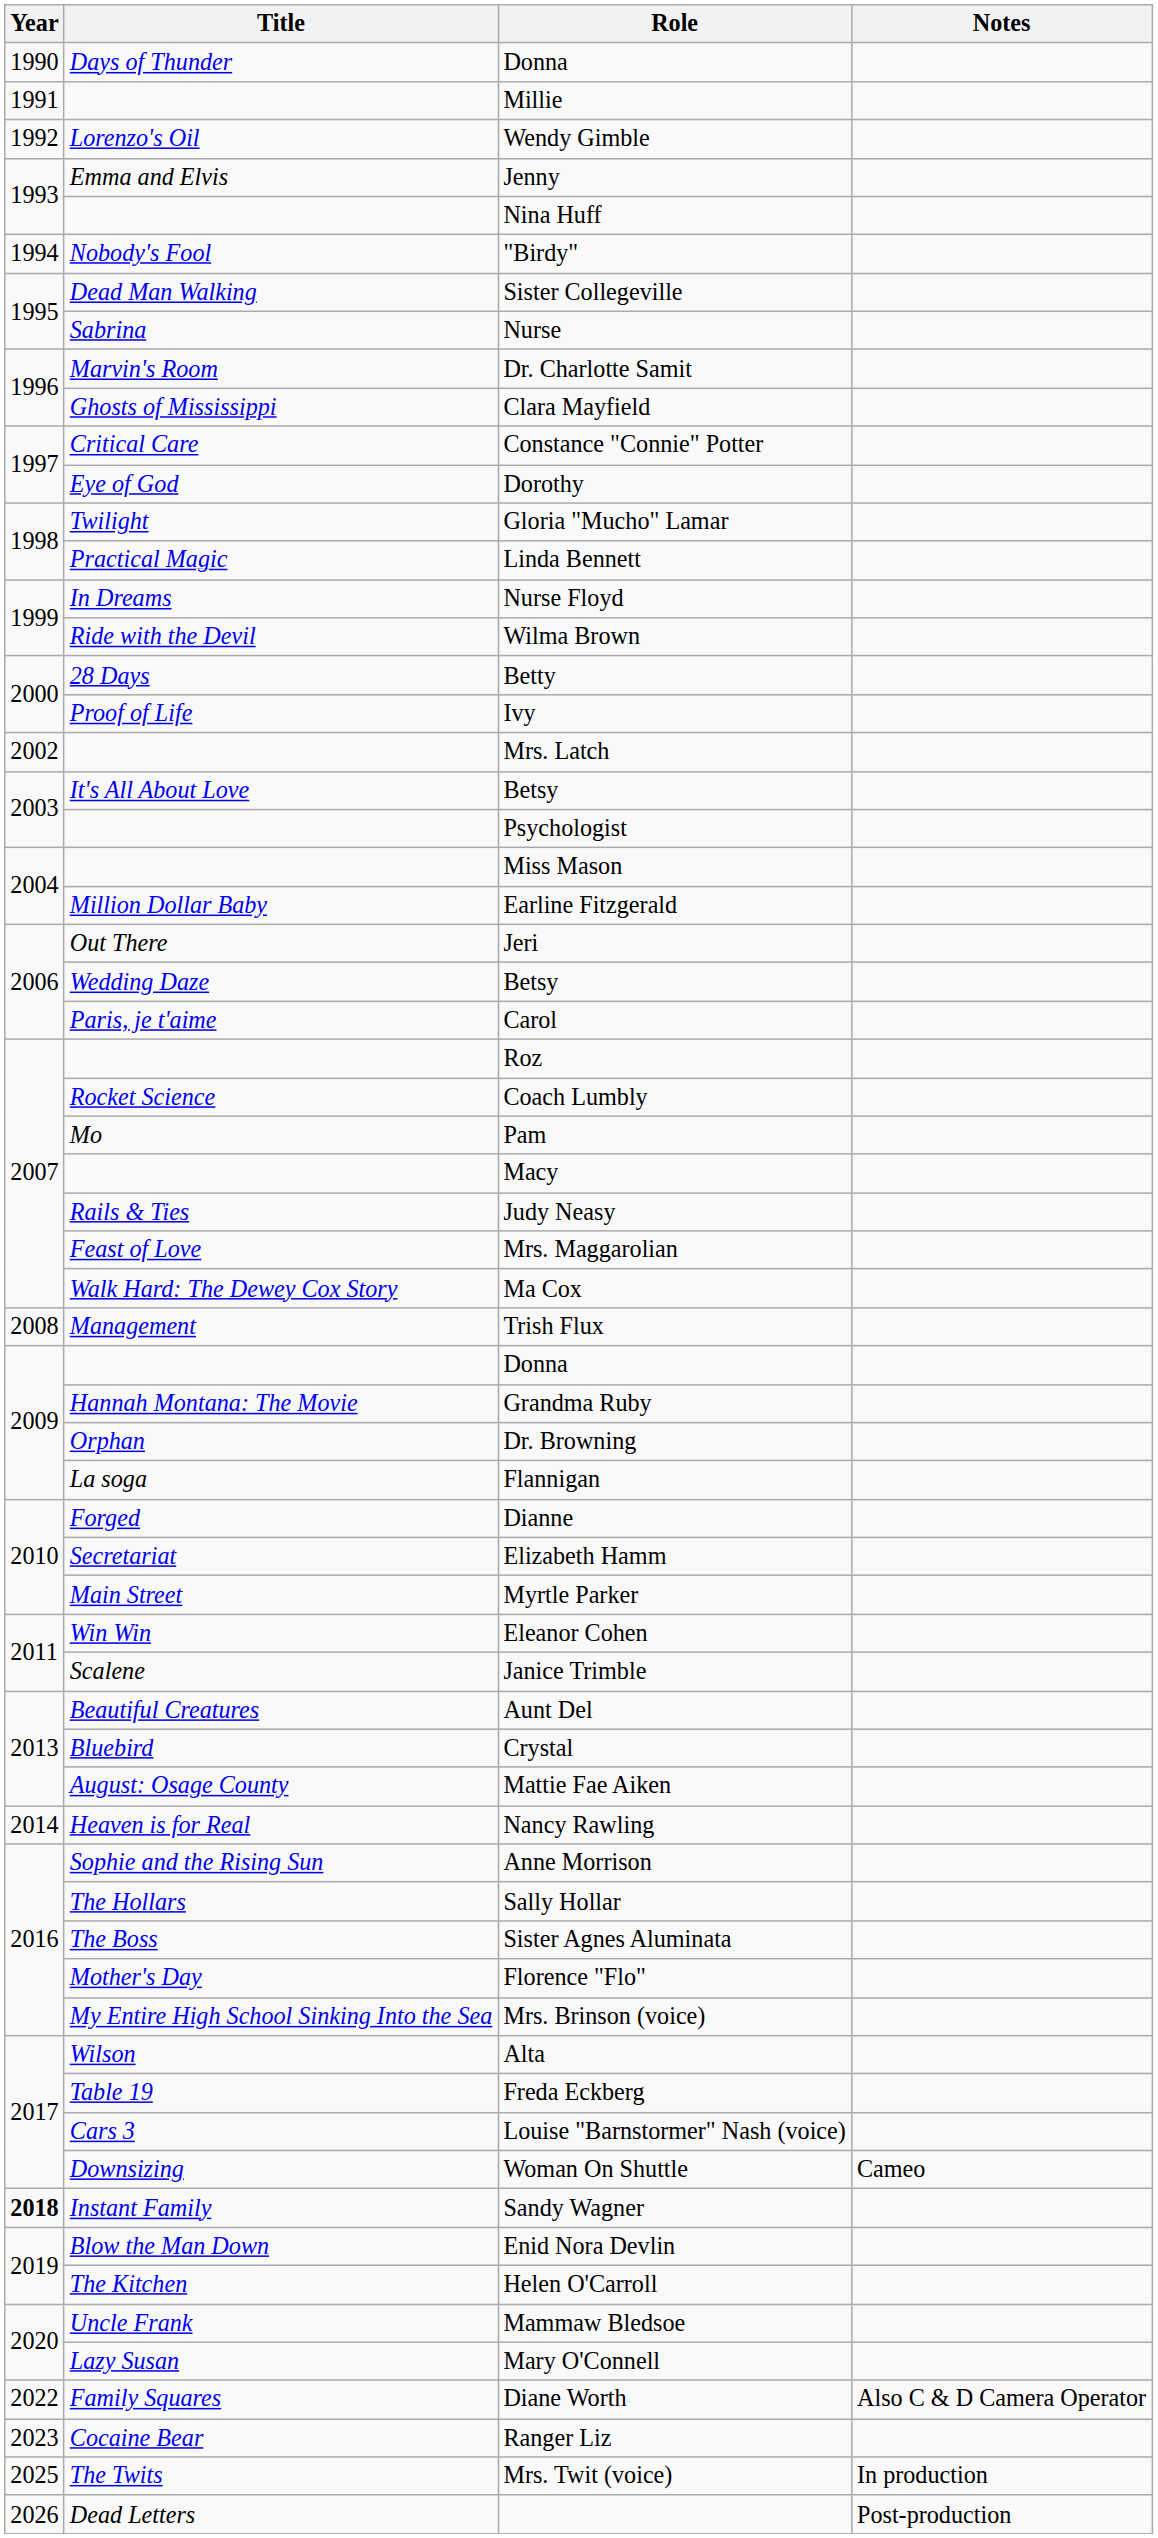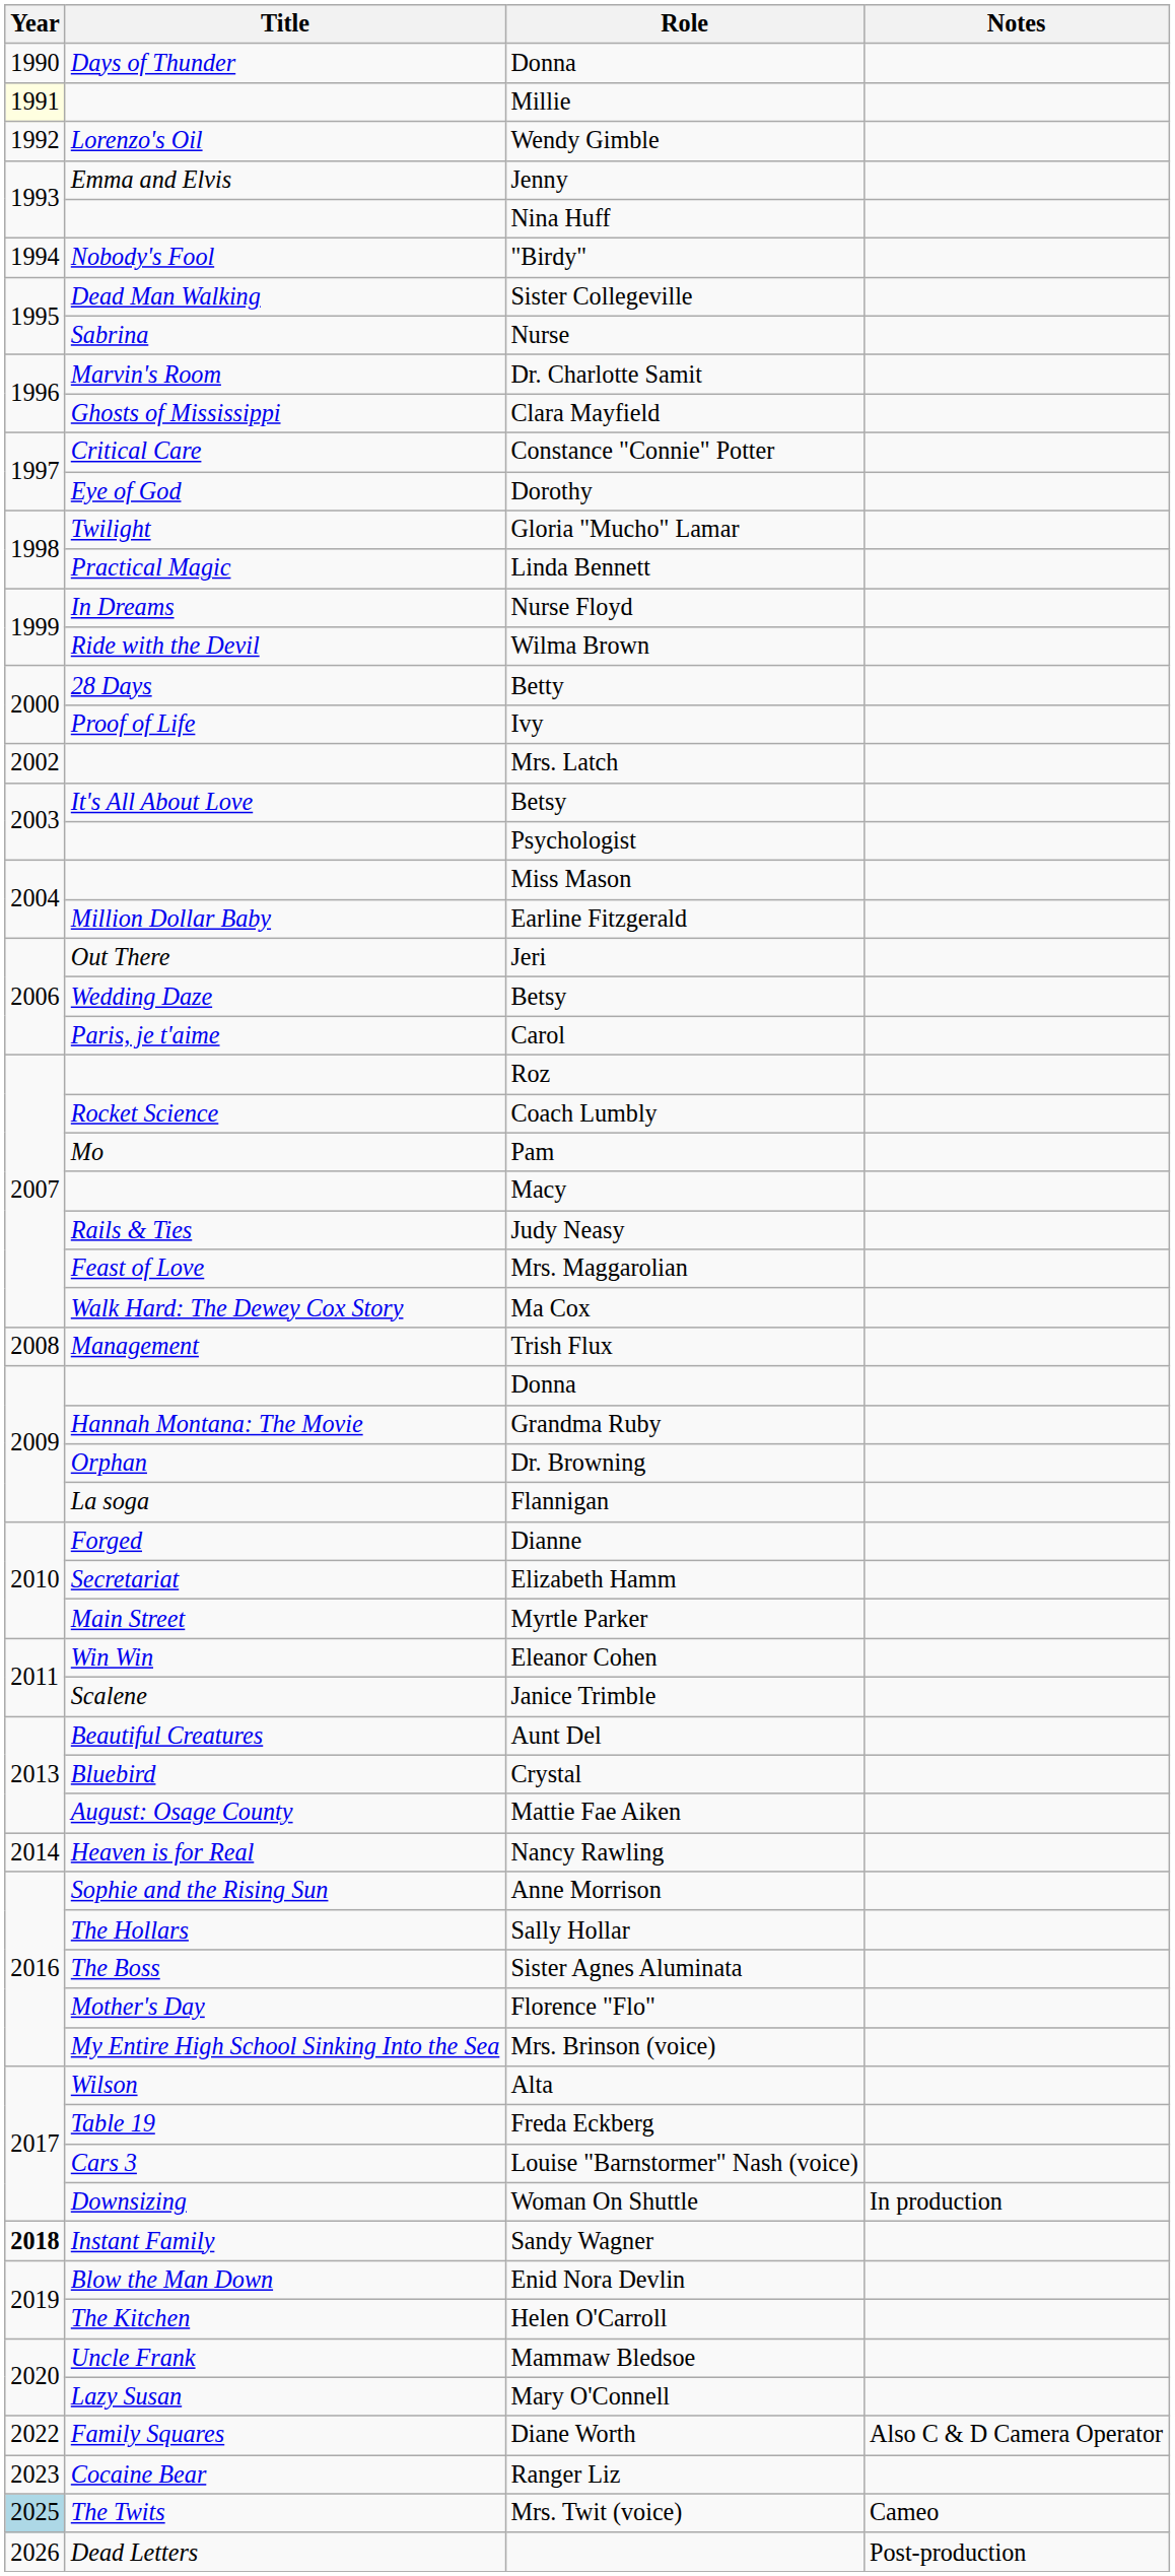 <table class="wikitable sortable">
 <tr>
 <th>Year</th>
 <th>Title</th>
 <th>Role</th>
 <th class="unsortable">Notes</th>
 </tr>
 <tr>
 <td>1990</td>
 <td><em><a href='#'>Days of Thunder</a></em></td>
 <td>Donna</td>
 <td></td>
 </tr>
 <tr>
-<td>1991</td>
+<td style="background: lightyellow;">1991</td>
 <td><em></em></td>
 <td>Millie</td>
 <td></td>
 </tr>
 <tr>
 <td>1992</td>
 <td><em><a href='#'>Lorenzo's Oil</a></em></td>
 <td>Wendy Gimble</td>
 <td></td>
 </tr>
 <tr>
 <td rowspan="2">1993</td>
 <td><em>Emma and Elvis</em></td>
 <td>Jenny</td>
 <td></td>
 </tr>
 <tr>
 <td><em></em></td>
 <td>Nina Huff</td>
 <td></td>
 </tr>
 <tr>
 <td>1994</td>
 <td><em><a href='#'>Nobody's Fool</a></em></td>
 <td>"Birdy"</td>
 <td></td>
 </tr>
 <tr>
 <td rowspan="2">1995</td>
 <td><em><a href='#'>Dead Man Walking</a></em></td>
 <td>Sister Collegeville</td>
 <td></td>
 </tr>
 <tr>
 <td><em><a href='#'>Sabrina</a></em></td>
 <td>Nurse</td>
 <td></td>
 </tr>
 <tr>
 <td rowspan="2">1996</td>
 <td><em><a href='#'>Marvin's Room</a></em></td>
 <td>Dr. Charlotte Samit</td>
 <td></td>
 </tr>
 <tr>
 <td><em><a href='#'>Ghosts of Mississippi</a></em></td>
 <td>Clara Mayfield</td>
 <td></td>
 </tr>
 <tr>
 <td rowspan="2">1997</td>
 <td><em><a href='#'>Critical Care</a></em></td>
 <td>Constance "Connie" Potter</td>
 <td></td>
 </tr>
 <tr>
 <td><em><a href='#'>Eye of God</a></em></td>
 <td>Dorothy</td>
 <td></td>
 </tr>
 <tr>
 <td rowspan="2">1998</td>
 <td><em><a href='#'>Twilight</a></em></td>
 <td>Gloria "Mucho" Lamar</td>
 <td></td>
 </tr>
 <tr>
 <td><em><a href='#'>Practical Magic</a></em></td>
 <td>Linda Bennett</td>
 <td></td>
 </tr>
 <tr>
 <td rowspan="2">1999</td>
 <td><em><a href='#'>In Dreams</a></em></td>
 <td>Nurse Floyd</td>
 <td></td>
 </tr>
 <tr>
 <td><em><a href='#'>Ride with the Devil</a></em></td>
 <td>Wilma Brown</td>
 <td></td>
 </tr>
 <tr>
 <td rowspan="2">2000</td>
 <td><em><a href='#'>28 Days</a></em></td>
 <td>Betty</td>
 <td></td>
 </tr>
 <tr>
 <td><em><a href='#'>Proof of Life</a></em></td>
 <td>Ivy</td>
 <td></td>
 </tr>
 <tr>
 <td>2002</td>
 <td><em></em></td>
 <td>Mrs. Latch</td>
 <td></td>
 </tr>
 <tr>
 <td rowspan="2">2003</td>
 <td><em><a href='#'>It's All About Love</a></em></td>
 <td>Betsy</td>
 <td></td>
 </tr>
 <tr>
 <td><em></em></td>
 <td>Psychologist</td>
 <td></td>
 </tr>
 <tr>
 <td rowspan="2">2004</td>
 <td><em></em></td>
 <td>Miss Mason</td>
 <td></td>
 </tr>
 <tr>
 <td><em><a href='#'>Million Dollar Baby</a></em></td>
 <td>Earline Fitzgerald</td>
 <td></td>
 </tr>
 <tr>
 <td rowspan="3">2006</td>
 <td><em>Out There</em></td>
 <td>Jeri</td>
 <td></td>
 </tr>
 <tr>
 <td><em><a href='#'>Wedding Daze</a></em></td>
 <td>Betsy</td>
 <td></td>
 </tr>
 <tr>
 <td><em><a href='#'>Paris, je t'aime</a></em></td>
 <td>Carol</td>
 <td></td>
 </tr>
 <tr>
 <td rowspan="7">2007</td>
 <td><em></em></td>
 <td>Roz</td>
 <td></td>
 </tr>
 <tr>
 <td><em><a href='#'>Rocket Science</a></em></td>
 <td>Coach Lumbly</td>
 <td></td>
 </tr>
 <tr>
 <td><em>Mo</em></td>
 <td>Pam</td>
 <td></td>
 </tr>
 <tr>
 <td><em></em></td>
 <td>Macy</td>
 <td></td>
 </tr>
 <tr>
 <td><em><a href='#'>Rails & Ties</a></em></td>
 <td>Judy Neasy</td>
 <td></td>
 </tr>
 <tr>
 <td><em><a href='#'>Feast of Love</a></em></td>
 <td>Mrs. Maggarolian</td>
 <td></td>
 </tr>
 <tr>
 <td><em><a href='#'>Walk Hard: The Dewey Cox Story</a></em></td>
 <td>Ma Cox</td>
 <td></td>
 </tr>
 <tr>
 <td>2008</td>
 <td><em><a href='#'>Management</a></em></td>
 <td>Trish Flux</td>
 <td></td>
 </tr>
 <tr>
 <td rowspan="4">2009</td>
 <td><em></em></td>
 <td>Donna</td>
 <td></td>
 </tr>
 <tr>
 <td><em><a href='#'>Hannah Montana: The Movie</a></em></td>
 <td>Grandma Ruby</td>
 <td></td>
 </tr>
 <tr>
 <td><em><a href='#'>Orphan</a></em></td>
 <td>Dr. Browning</td>
 <td></td>
 </tr>
 <tr>
 <td><em>La soga</em></td>
 <td>Flannigan</td>
 <td></td>
 </tr>
 <tr>
 <td rowspan="3">2010</td>
 <td><em><a href='#'>Forged</a></em></td>
 <td>Dianne</td>
 <td></td>
 </tr>
 <tr>
 <td><em><a href='#'>Secretariat</a></em></td>
 <td>Elizabeth Hamm</td>
 <td></td>
 </tr>
 <tr>
 <td><em><a href='#'>Main Street</a></em></td>
 <td>Myrtle Parker</td>
 <td></td>
 </tr>
 <tr>
 <td rowspan="2">2011</td>
 <td><em><a href='#'>Win Win</a></em></td>
 <td>Eleanor Cohen</td>
 <td></td>
 </tr>
 <tr>
 <td><em>Scalene</em></td>
 <td>Janice Trimble</td>
 <td></td>
 </tr>
 <tr>
 <td rowspan="3">2013</td>
 <td><em><a href='#'>Beautiful Creatures</a></em></td>
 <td>Aunt Del</td>
 <td></td>
 </tr>
 <tr>
 <td><em><a href='#'>Bluebird</a></em></td>
 <td>Crystal</td>
 <td></td>
 </tr>
 <tr>
 <td><em><a href='#'>August: Osage County</a></em></td>
 <td>Mattie Fae Aiken</td>
 <td></td>
 </tr>
 <tr>
 <td>2014</td>
 <td><em><a href='#'>Heaven is for Real</a></em></td>
 <td>Nancy Rawling</td>
 <td></td>
 </tr>
 <tr>
 <td rowspan="5">2016</td>
 <td><em><a href='#'>Sophie and the Rising Sun</a></em></td>
 <td>Anne Morrison</td>
 <td></td>
 </tr>
 <tr>
 <td><em><a href='#'>The Hollars</a></em></td>
 <td>Sally Hollar</td>
 <td></td>
 </tr>
 <tr>
 <td><em><a href='#'>The Boss</a></em></td>
 <td>Sister Agnes Aluminata</td>
 <td></td>
 </tr>
 <tr>
 <td><em><a href='#'>Mother's Day</a></em></td>
 <td>Florence "Flo"</td>
 <td></td>
 </tr>
 <tr>
 <td><em><a href='#'>My Entire High School Sinking Into the Sea</a></em></td>
 <td>Mrs. Brinson (voice)</td>
 <td></td>
 </tr>
 <tr>
 <td rowspan="4">2017</td>
 <td><em><a href='#'>Wilson</a></em></td>
 <td>Alta</td>
 <td></td>
 </tr>
 <tr>
 <td><em><a href='#'>Table 19</a></em></td>
 <td>Freda Eckberg</td>
 <td></td>
 </tr>
 <tr>
 <td><em><a href='#'>Cars 3</a></em></td>
 <td>Louise "Barnstormer" Nash (voice)</td>
 <td></td>
 </tr>
 <tr>
 <td><em><a href='#'>Downsizing</a></em></td>
 <td>Woman On Shuttle</td>
-<td>Cameo</td>
+<td>In production</td>
 </tr>
 <tr>
 <td><strong>2018</strong></td>
 <td><em><a href='#'>Instant Family</a></em></td>
 <td>Sandy Wagner</td>
 <td></td>
 </tr>
 <tr>
 <td rowspan="2">2019</td>
 <td><em><a href='#'>Blow the Man Down</a></em></td>
 <td>Enid Nora Devlin</td>
 <td></td>
 </tr>
 <tr>
 <td><em><a href='#'>The Kitchen</a></em></td>
 <td>Helen O'Carroll</td>
 <td></td>
 </tr>
 <tr>
 <td rowspan="2">2020</td>
 <td><em><a href='#'>Uncle Frank</a></em></td>
 <td>Mammaw Bledsoe</td>
 <td></td>
 </tr>
 <tr>
 <td><em><a href='#'>Lazy Susan</a></em></td>
 <td>Mary O'Connell</td>
 <td></td>
 </tr>
 <tr>
 <td>2022</td>
 <td><em><a href='#'>Family Squares</a></em></td>
 <td>Diane Worth</td>
 <td>Also C & D Camera Operator</td>
 </tr>
 <tr>
 <td>2023</td>
 <td><em><a href='#'>Cocaine Bear</a></em></td>
 <td>Ranger Liz</td>
 <td></td>
 </tr>
 <tr>
-<td>2025</td>
+<td style="background: lightblue;">2025</td>
 <td><em><a href='#'>The Twits</a></em></td>
 <td>Mrs. Twit (voice)</td>
-<td>In production</td>
+<td>Cameo</td>
 </tr>
 <tr>
 <td>2026</td>
 <td><em>Dead Letters</em></td>
 <td></td>
 <td>Post-production</td>
 </tr>
 <tr>
 </tr>
 </table>
